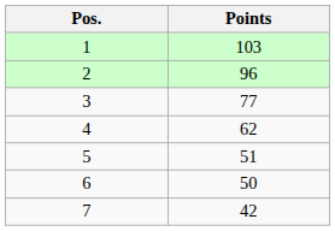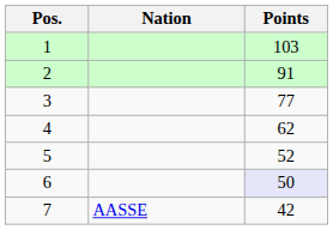 <table class="wikitable gauche" cellspacing="1" style="width:300px;">
 <tr style="background:#efefef; text-align:center;">
 <th style="width:70px;">Pos.</th>
+<th>Nation</th>
 <th style="width:70px;">Points</th>
 </tr>
 <tr style="vertical-align:top; text-align:center; background:#ccffcc;">
 <td>1</td>
+<td style="text-align:left;"></td>
 <td>103</td>
 </tr>
 <tr style="vertical-align:top; text-align:center; background:#ccffcc;">
 <td>2</td>
-<td>96</td>
+<td style="text-align:left;"></td>
+<td>91</td>
 </tr>
 <tr style="vertical-align:top; text-align:center;">
 <td>3</td>
+<td style="text-align:left;"></td>
 <td>77</td>
 </tr>
 <tr style="vertical-align:top; text-align:center;">
 <td>4</td>
+<td style="text-align:left;"></td>
 <td>62</td>
 </tr>
 <tr style="vertical-align:top; text-align:center;">
 <td>5</td>
-<td>51</td>
+<td style="text-align:left;"></td>
+<td>52</td>
 </tr>
 <tr style="vertical-align:top; text-align:center;">
 <td>6</td>
-<td>50</td>
+<td style="text-align:left;"></td>
+<td style="background: lavender;">50</td>
 </tr>
 <tr style="vertical-align:top; text-align:center;">
 <td>7</td>
+<td style="text-align:left;"> <a href='#'>AASSE</a></td>
 <td>42</td>
 </tr>
 </table>
